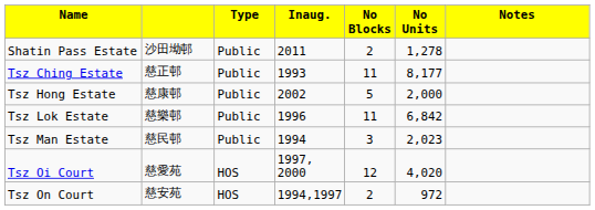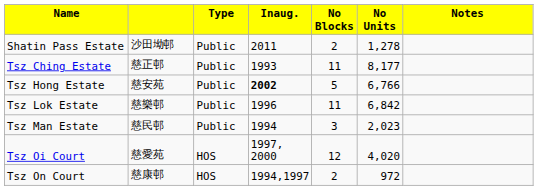 <table class="wikitable">
 <tr style="font-weight:bold;background-color:yellow" align="center" valign="top">
 <td width="143.25" Height="12.75">Name</td>
 <td width="72.75" align="center" valign="top"></td>
 <td width="59.25" align="center" valign="top">Type</td>
 <td width="48" align="center" valign="top">Inaug.</td>
 <td width="48" align="center" valign="top">No Blocks</td>
 <td width="48.75" align="center" valign="top">No Units</td>
 <td width="150.75" align="center" valign="top">Notes</td>
 </tr>
 <tr valign="bottom">
 <td Height="12.75">Shatin Pass Estate</td>
 <td>沙田坳邨</td>
 <td>Public</td>
 <td>2011</td>
 <td align="center">2</td>
 <td align="right">1,278</td>
 <td></td>
 </tr>
 <tr valign="bottom">
 <td Height="12.75"><a href='#'>Tsz Ching Estate</a></td>
 <td>慈正邨</td>
 <td>Public</td>
 <td>1993</td>
 <td align="center">11</td>
 <td align="right">8,177</td>
 <td></td>
 </tr>
 <tr valign="bottom">
 <td Height="12.75">Tsz Hong Estate</td>
-<td>慈康邨</td>
+<td>慈安苑</td>
 <td>Public</td>
-<td>2002</td>
+<td><strong>2002</strong></td>
 <td align="center">5</td>
-<td align="right">2,000</td>
+<td align="right">6,766</td>
 <td></td>
 </tr>
 <tr valign="bottom">
 <td Height="12.75">Tsz Lok Estate</td>
 <td>慈樂邨</td>
 <td>Public</td>
 <td>1996</td>
 <td align="center">11</td>
 <td align="right">6,842</td>
 <td></td>
 </tr>
 <tr valign="bottom">
 <td Height="12.75">Tsz Man Estate</td>
 <td>慈民邨</td>
 <td>Public</td>
 <td>1994</td>
 <td align="center">3</td>
 <td align="right">2,023</td>
 <td></td>
 </tr>
 <tr valign="bottom">
 <td Height="12.75"><a href='#'>Tsz Oi Court</a></td>
 <td>慈愛苑</td>
 <td>HOS</td>
 <td>1997, 2000</td>
 <td align="center">12</td>
 <td align="right">4,020</td>
 <td></td>
 </tr>
 <tr valign="bottom">
 <td Height="12.75">Tsz On Court</td>
-<td>慈安苑</td>
+<td>慈康邨</td>
 <td>HOS</td>
 <td>1994,1997</td>
 <td align="center">2</td>
 <td align="right">972</td>
 <td></td>
 </tr>
 </table>
